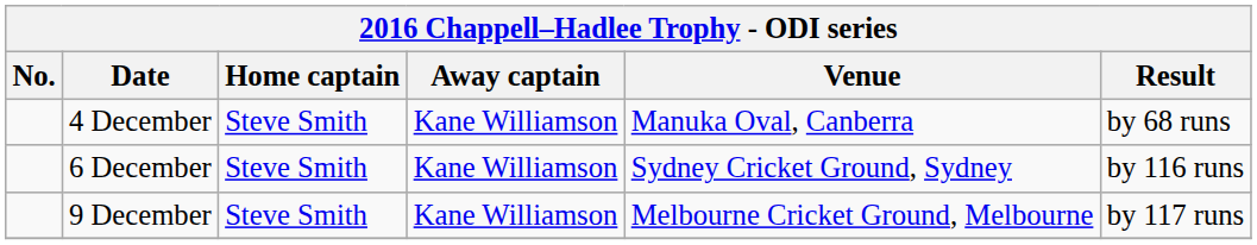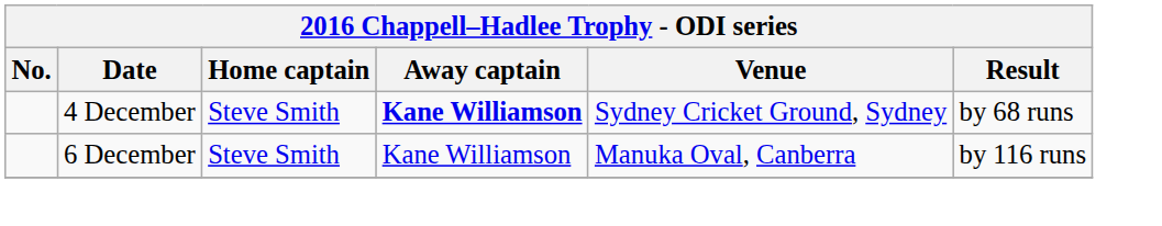 <table class="wikitable">
 <tr>
 <th colspan="6"><a href='#'>2016 Chappell–Hadlee Trophy</a> - ODI series</th>
 </tr>
 <tr>
 <th>No.</th>
 <th>Date</th>
 <th>Home captain</th>
 <th>Away captain</th>
 <th>Venue</th>
 <th>Result</th>
 </tr>
 <tr>
 <td></td>
 <td>4 December</td>
 <td><a href='#'>Steve Smith</a></td>
-<td><a href='#'>Kane Williamson</a></td>
-<td><a href='#'>Manuka Oval</a>, <a href='#'>Canberra</a></td>
+<td><strong><a href='#'>Kane Williamson</a></strong></td>
+<td><a href='#'>Sydney Cricket Ground</a>, <a href='#'>Sydney</a></td>
 <td> by 68 runs</td>
 </tr>
 <tr>
 <td></td>
 <td>6 December</td>
 <td><a href='#'>Steve Smith</a></td>
 <td><a href='#'>Kane Williamson</a></td>
-<td><a href='#'>Sydney Cricket Ground</a>, <a href='#'>Sydney</a></td>
+<td><a href='#'>Manuka Oval</a>, <a href='#'>Canberra</a></td>
 <td> by 116 runs</td>
-</tr>
-<tr>
-<td></td>
-<td>9 December</td>
-<td><a href='#'>Steve Smith</a></td>
-<td><a href='#'>Kane Williamson</a></td>
-<td><a href='#'>Melbourne Cricket Ground</a>, <a href='#'>Melbourne</a></td>
-<td> by 117 runs</td>
 </tr>
 <tr>
 </tr>
 </table>
